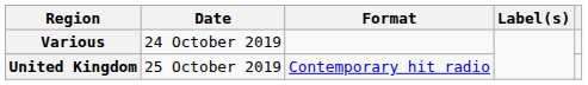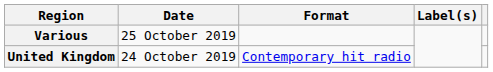 <table class="wikitable plainrowheaders">
 <tr>
 <th scope="col">Region</th>
 <th scope="col">Date</th>
 <th scope="col">Format</th>
 <th scope="col">Label(s)</th>
 <th scope="col"></th>
 </tr>
 <tr>
 <th scope="row">Various</th>
-<td>24 October 2019</td>
+<td>25 October 2019</td>
 <td></td>
 <td rowspan="2"></td>
 <td></td>
 </tr>
 <tr>
 <th scope="row">United Kingdom</th>
-<td>25 October 2019</td>
+<td>24 October 2019</td>
 <td><a href='#'>Contemporary hit radio</a></td>
 <td></td>
 </tr>
 </table>
